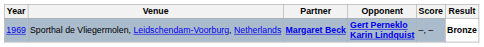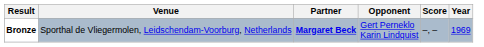 <table class="sortable wikitable" style="font-size: 90%;">
 <tr>
-<th>Year</th>
+<th>Result</th>
 <th>Venue</th>
 <th>Partner</th>
 <th>Opponent</th>
 <th>Score</th>
-<th>Result</th>
+<th>Year</th>
 </tr>
 <tr style="background:#AABBCC">
-<td align="center"><a href='#'>1969</a></td>
+<td style="text-align:left; background: white"> <strong>Bronze</strong></td>
 <td align="left">Sporthal de Vliegermolen, <a href='#'>Leidschendam-Voorburg</a>, <a href='#'>Netherlands</a></td>
 <td align="left"><strong> <a href='#'>Margaret Beck</a></strong></td>
-<td align="left"><strong> <a href='#'>Gert Perneklo</a><br> <a href='#'>Karin Lindquist</a></strong></td>
+<td align="left"> <a href='#'>Gert Perneklo</a><br> <a href='#'>Karin Lindquist</a></td>
 <td align="left">–, –</td>
-<td style="text-align:left; background: white"> <strong>Bronze</strong></td>
+<td align="center"><a href='#'>1969</a></td>
 </tr>
 </table>
